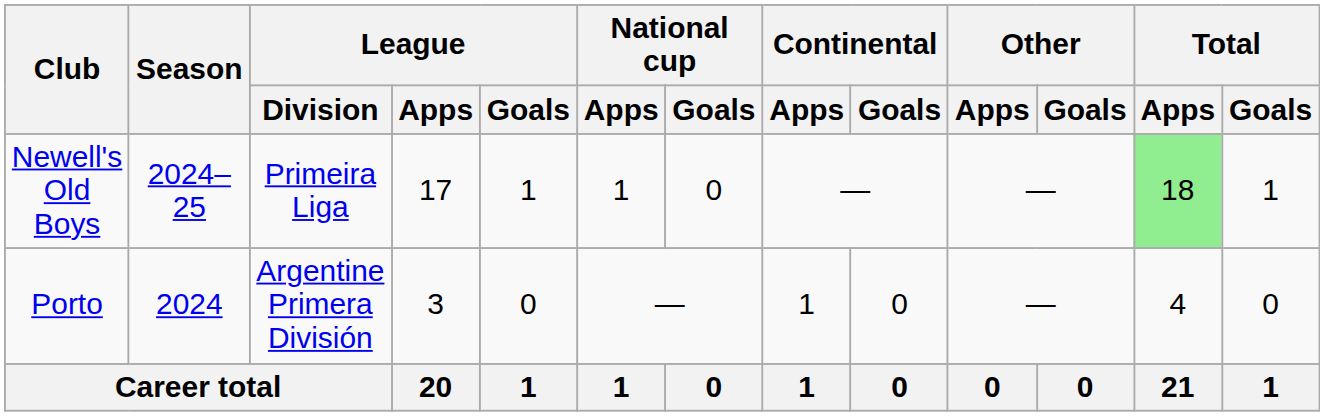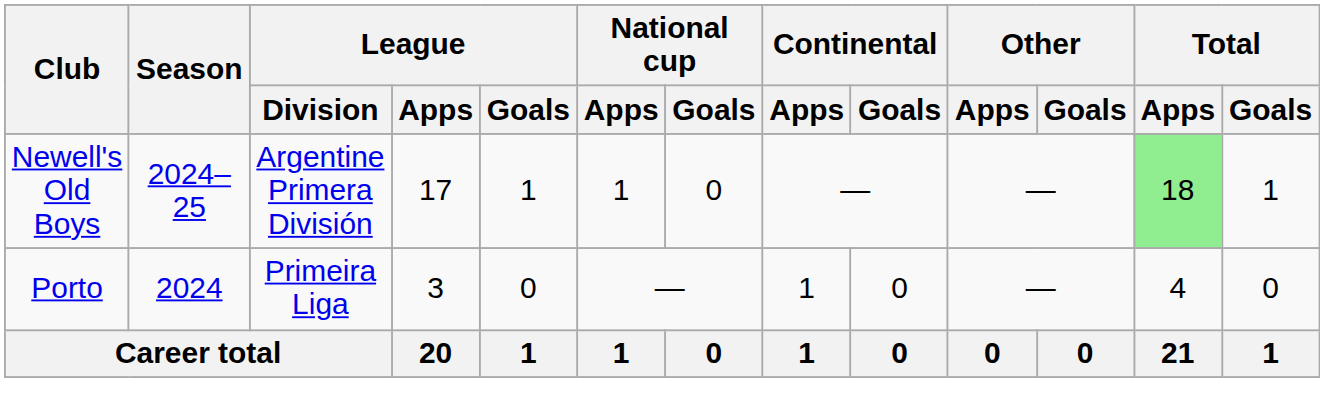 <table class="wikitable" style="text-align:center">
 <tr>
 <th rowspan="2">Club</th>
 <th rowspan="2">Season</th>
 <th colspan="3">League</th>
 <th colspan="2">National cup</th>
 <th colspan="2">Continental</th>
 <th colspan="2">Other</th>
 <th colspan="2">Total</th>
 </tr>
 <tr>
 <th>Division</th>
 <th>Apps</th>
 <th>Goals</th>
 <th>Apps</th>
 <th>Goals</th>
 <th>Apps</th>
 <th>Goals</th>
 <th>Apps</th>
 <th>Goals</th>
 <th>Apps</th>
 <th>Goals</th>
 </tr>
 <tr>
 <td><a href='#'>Newell's Old Boys</a></td>
 <td><a href='#'>2024–25</a></td>
-<td><a href='#'>Primeira Liga</a></td>
+<td><a href='#'>Argentine Primera División</a></td>
 <td>17</td>
 <td>1</td>
 <td>1</td>
 <td>0</td>
 <td colspan="2">—</td>
 <td colspan="2">—</td>
 <td style="background: lightgreen;">18</td>
 <td>1</td>
 </tr>
 <tr>
 <td><a href='#'>Porto</a></td>
 <td><a href='#'>2024</a></td>
-<td><a href='#'>Argentine Primera División</a></td>
+<td><a href='#'>Primeira Liga</a></td>
 <td>3</td>
 <td>0</td>
 <td colspan="2">—</td>
 <td>1</td>
 <td>0</td>
 <td colspan="2">—</td>
 <td>4</td>
 <td>0</td>
 </tr>
 <tr>
 <th colspan="3">Career total</th>
 <th>20</th>
 <th>1</th>
 <th>1</th>
 <th>0</th>
 <th>1</th>
 <th>0</th>
 <th>0</th>
 <th>0</th>
 <th>21</th>
 <th>1</th>
 </tr>
 </table>
